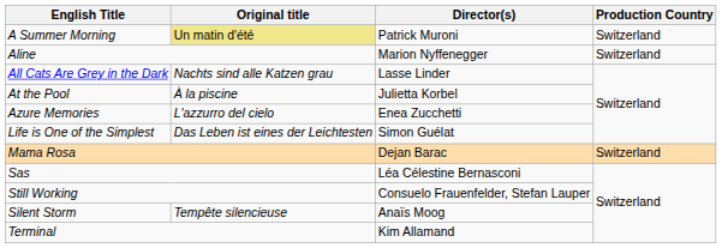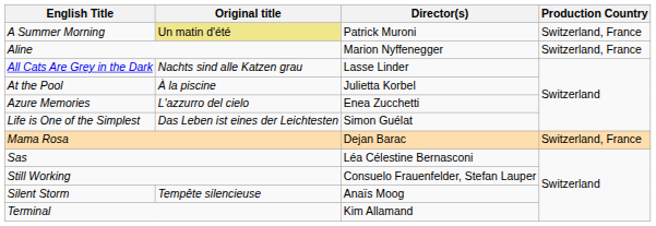 <table class="wikitable sortable">
 <tr>
 <th>English Title</th>
 <th>Original title</th>
 <th>Director(s)</th>
 <th>Production Country</th>
 </tr>
 <tr>
 <td><em>A Summer Morning</em></td>
 <td style="background: khaki;">Un matin d'été</td>
 <td>Patrick Muroni</td>
-<td>Switzerland</td>
+<td>Switzerland, France</td>
 </tr>
 <tr>
 <td colspan="2"><em>Aline</em></td>
 <td>Marion Nyffenegger</td>
-<td>Switzerland</td>
+<td>Switzerland, France</td>
 </tr>
 <tr>
 <td><em><a href='#'>All Cats Are Grey in the Dark</a></em></td>
 <td><em>Nachts sind alle Katzen grau</em></td>
 <td>Lasse Linder</td>
 <td rowspan="4">Switzerland</td>
 </tr>
 <tr>
 <td><em>At the Pool</em></td>
 <td><em>À la piscine</em></td>
 <td>Julietta Korbel</td>
 </tr>
 <tr>
 <td><em>Azure Memories</em></td>
 <td><em>L'azzurro del cielo</em></td>
 <td>Enea Zucchetti</td>
 </tr>
 <tr>
 <td><em>Life is One of the Simplest</em></td>
 <td><em>Das Leben ist eines der Leichtesten</em></td>
 <td>Simon Guélat</td>
 </tr>
 <tr style="background:#FFDEAD;">
 <td colspan="2"><em>Mama Rosa</em></td>
 <td>Dejan Barac</td>
-<td>Switzerland</td>
+<td>Switzerland, France</td>
 </tr>
 <tr>
 <td colspan="2"><em>Sas</em></td>
 <td>Léa Célestine Bernasconi</td>
 <td rowspan="4">Switzerland</td>
 </tr>
 <tr>
 <td colspan="2"><em>Still Working</em></td>
 <td>Consuelo Frauenfelder, Stefan Lauper</td>
 </tr>
 <tr>
 <td><em>Silent Storm</em></td>
 <td><em>Tempête silencieuse</em></td>
 <td>Anaïs Moog</td>
 </tr>
 <tr>
 <td colspan="2"><em>Terminal</em></td>
 <td>Kim Allamand</td>
 </tr>
 </table>
